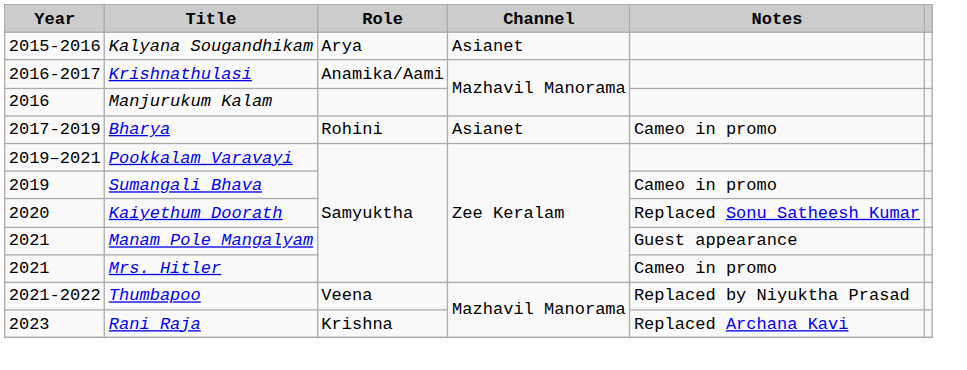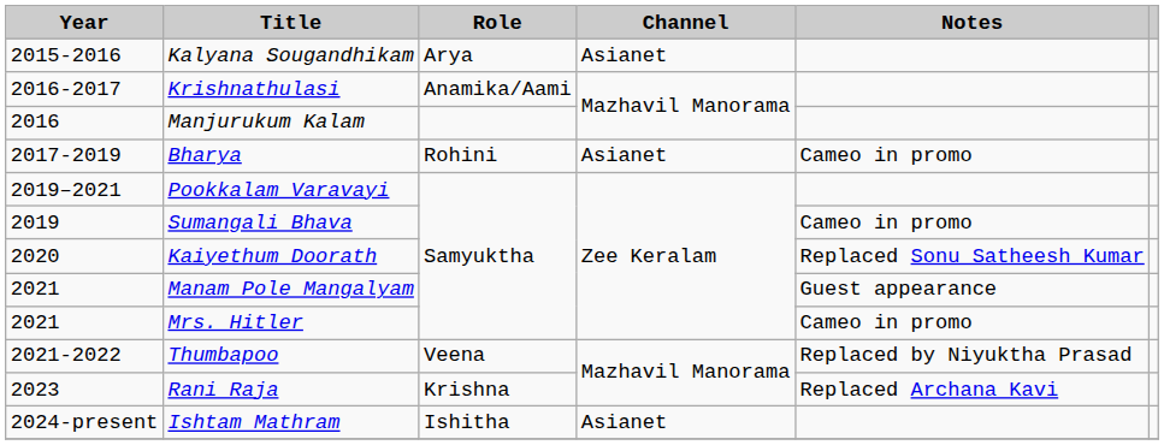 <table class="wikitable">
 <tr>
 <th style="background:#ccc;">Year</th>
 <th style="background:#ccc;">Title</th>
 <th style="background:#ccc;">Role</th>
 <th style="background:#ccc;">Channel</th>
 <th style="background:#ccc;">Notes</th>
 <th style="background:#ccc;"></th>
 </tr>
 <tr>
 <td>2015-2016</td>
 <td><em>Kalyana Sougandhikam</em></td>
 <td>Arya</td>
 <td>Asianet</td>
 <td></td>
 <td></td>
 </tr>
 <tr>
 <td>2016-2017</td>
 <td><em><a href='#'>Krishnathulasi</a></em></td>
 <td>Anamika/Aami</td>
 <td rowspan=2>Mazhavil Manorama</td>
 <td></td>
 <td></td>
 </tr>
 <tr>
 <td>2016</td>
 <td><em>Manjurukum Kalam</em></td>
 <td></td>
 <td></td>
 <td></td>
 </tr>
 <tr>
 <td>2017-2019</td>
 <td><em><a href='#'>Bharya</a></em></td>
 <td>Rohini</td>
 <td>Asianet</td>
 <td>Cameo in promo</td>
 <td></td>
 </tr>
 <tr>
 <td>2019–2021</td>
 <td><em><a href='#'>Pookkalam Varavayi</a></em></td>
 <td rowspan=5>Samyuktha</td>
 <td rowspan=5>Zee Keralam</td>
 <td></td>
 <td></td>
 </tr>
 <tr>
 <td>2019</td>
 <td><em><a href='#'>Sumangali Bhava</a></em></td>
 <td>Cameo in promo</td>
 <td></td>
 </tr>
 <tr>
 <td>2020</td>
 <td><em><a href='#'>Kaiyethum Doorath</a></em></td>
 <td>Replaced <a href='#'>Sonu Satheesh Kumar</a></td>
 <td></td>
 </tr>
 <tr>
 <td>2021</td>
 <td><em><a href='#'>Manam Pole Mangalyam</a></em></td>
 <td>Guest appearance</td>
 <td></td>
 </tr>
 <tr>
 <td>2021</td>
 <td><em><a href='#'>Mrs. Hitler</a></em></td>
 <td>Cameo in promo</td>
 <td></td>
 </tr>
 <tr>
 <td>2021-2022</td>
 <td><em><a href='#'>Thumbapoo</a></em></td>
 <td>Veena</td>
 <td rowspan=2>Mazhavil Manorama</td>
 <td>Replaced by Niyuktha Prasad</td>
 <td></td>
 </tr>
 <tr>
 <td>2023</td>
 <td><em><a href='#'>Rani Raja</a></em></td>
 <td>Krishna</td>
 <td>Replaced <a href='#'>Archana Kavi</a></td>
 <td></td>
 </tr>
 <tr>
+<td>2024-present</td>
+<td><em><a href='#'>Ishtam Mathram</a></em></td>
+<td>Ishitha</td>
+<td>Asianet</td>
+<td></td>
+<td></td>
+</tr>
+<tr>
 </tr>
 </table>
